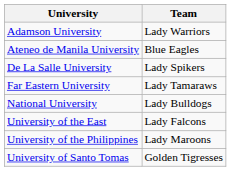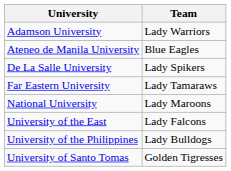 <table class=wikitable>
 <tr>
 <th>University</th>
 <th>Team</th>
 </tr>
 <tr>
 <td><a href='#'>Adamson University</a></td>
 <td>Lady Warriors</td>
 </tr>
 <tr>
 <td><a href='#'>Ateneo de Manila University</a></td>
 <td>Blue Eagles</td>
 </tr>
 <tr>
 <td><a href='#'>De La Salle University</a></td>
 <td>Lady Spikers</td>
 </tr>
 <tr>
 <td><a href='#'>Far Eastern University</a></td>
 <td>Lady Tamaraws</td>
 </tr>
 <tr>
 <td><a href='#'>National University</a></td>
-<td>Lady Bulldogs</td>
+<td>Lady Maroons</td>
 </tr>
 <tr>
 <td><a href='#'>University of the East</a></td>
 <td>Lady Falcons</td>
 </tr>
 <tr>
 <td><a href='#'>University of the Philippines</a></td>
-<td>Lady Maroons</td>
+<td>Lady Bulldogs</td>
 </tr>
 <tr>
 <td><a href='#'>University of Santo Tomas</a></td>
 <td>Golden Tigresses</td>
 </tr>
 </table>
